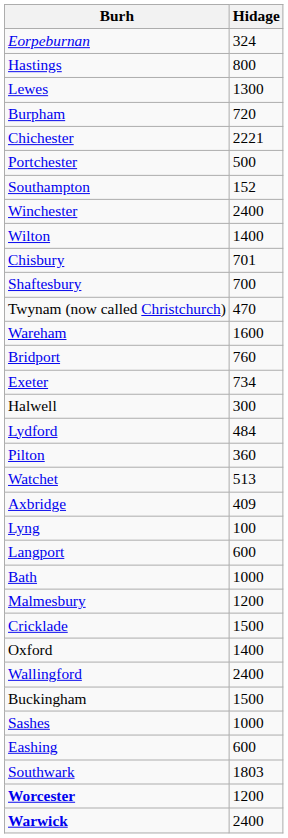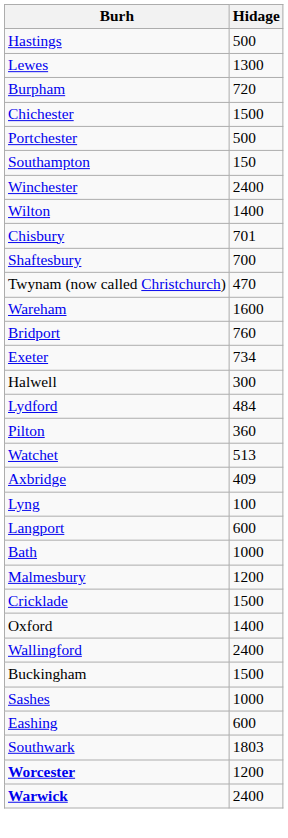 <table class="wikitable sortable">
 <tr>
 <th>Burh</th>
 <th>Hidage</th>
 </tr>
 <tr>
-<td><em><a href='#'>Eorpeburnan</a></em></td>
-<td>324</td>
-</tr>
-<tr>
 <td><a href='#'>Hastings</a></td>
-<td>800</td>
+<td>500</td>
 </tr>
 <tr>
 <td><a href='#'>Lewes</a></td>
 <td>1300</td>
 </tr>
 <tr>
 <td><a href='#'>Burpham</a></td>
 <td>720</td>
 </tr>
 <tr>
 <td><a href='#'>Chichester</a></td>
-<td>2221</td>
+<td>1500</td>
 </tr>
 <tr>
 <td><a href='#'>Portchester</a></td>
 <td>500</td>
 </tr>
 <tr>
 <td><a href='#'>Southampton</a></td>
-<td>152</td>
+<td>150</td>
 </tr>
 <tr>
 <td><a href='#'>Winchester</a></td>
 <td>2400</td>
 </tr>
 <tr>
 <td><a href='#'>Wilton</a></td>
 <td>1400</td>
 </tr>
 <tr>
 <td><a href='#'>Chisbury</a></td>
 <td>701</td>
 </tr>
 <tr>
 <td><a href='#'>Shaftesbury</a></td>
 <td>700</td>
 </tr>
 <tr>
 <td>Twynam (now called <a href='#'>Christchurch</a>)</td>
 <td>470</td>
 </tr>
 <tr>
 <td><a href='#'>Wareham</a></td>
 <td>1600</td>
 </tr>
 <tr>
 <td><a href='#'>Bridport</a></td>
 <td>760</td>
 </tr>
 <tr>
 <td><a href='#'>Exeter</a></td>
 <td>734</td>
 </tr>
 <tr>
 <td>Halwell</td>
 <td>300</td>
 </tr>
 <tr>
 <td><a href='#'>Lydford</a></td>
 <td>484</td>
 </tr>
 <tr>
 <td><a href='#'>Pilton</a></td>
 <td>360</td>
 </tr>
 <tr>
 <td><a href='#'>Watchet</a></td>
 <td>513</td>
 </tr>
 <tr>
 <td><a href='#'>Axbridge</a></td>
 <td>409</td>
 </tr>
 <tr>
 <td><a href='#'>Lyng</a></td>
 <td>100</td>
 </tr>
 <tr>
 <td><a href='#'>Langport</a></td>
 <td>600</td>
 </tr>
 <tr>
 <td><a href='#'>Bath</a></td>
 <td>1000</td>
 </tr>
 <tr>
 <td><a href='#'>Malmesbury</a></td>
 <td>1200</td>
 </tr>
 <tr>
 <td><a href='#'>Cricklade</a></td>
 <td>1500</td>
 </tr>
 <tr>
 <td>Oxford</td>
 <td>1400</td>
 </tr>
 <tr>
 <td><a href='#'>Wallingford</a></td>
 <td>2400</td>
 </tr>
 <tr>
 <td>Buckingham</td>
 <td>1500</td>
 </tr>
 <tr>
 <td><a href='#'>Sashes</a></td>
 <td>1000</td>
 </tr>
 <tr>
 <td><a href='#'>Eashing</a></td>
 <td>600</td>
 </tr>
 <tr>
 <td><a href='#'>Southwark</a></td>
 <td>1803</td>
 </tr>
 <tr>
 <td><strong><a href='#'>Worcester</a></strong></td>
 <td>1200</td>
 </tr>
 <tr>
 <td><strong><a href='#'>Warwick</a></strong></td>
 <td>2400</td>
 </tr>
 </table>
